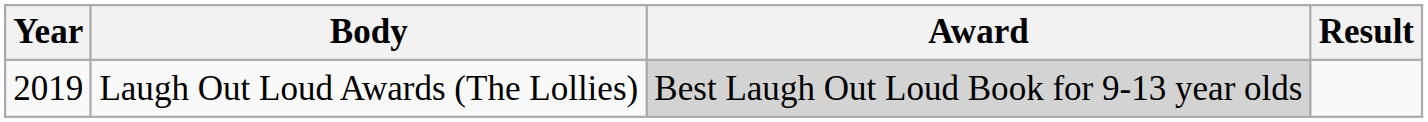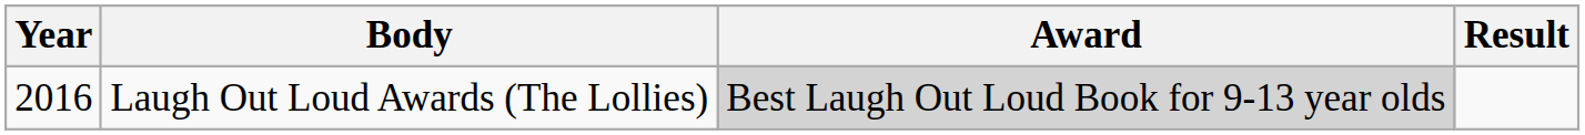 <table class="wikitable">
 <tr>
 <th>Year</th>
 <th>Body</th>
 <th>Award</th>
 <th>Result</th>
 </tr>
 <tr>
-<td>2019</td>
+<td>2016</td>
 <td>Laugh Out Loud Awards (The Lollies)</td>
 <td style="background: lightgrey;">Best Laugh Out Loud Book for 9-13 year olds</td>
 <td></td>
 </tr>
 </table>
